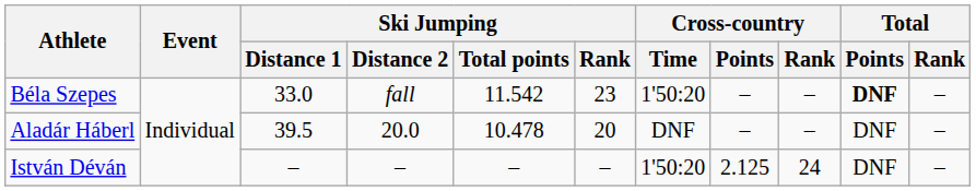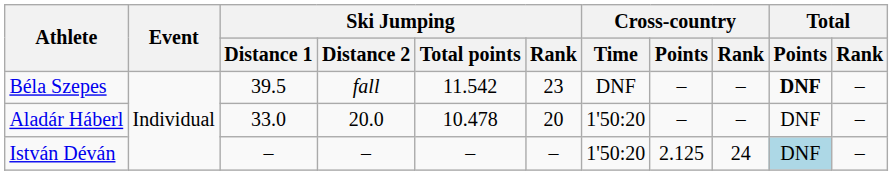 <table class="wikitable" style="font-size:90%">
 <tr>
 <th rowspan="2">Athlete</th>
 <th rowspan="2">Event</th>
 <th colspan="4">Ski Jumping</th>
 <th colspan="3">Cross-country</th>
 <th colspan="2">Total</th>
 </tr>
 <tr>
 <th>Distance 1</th>
 <th>Distance 2</th>
 <th>Total points</th>
 <th>Rank</th>
 <th>Time</th>
 <th>Points</th>
 <th>Rank</th>
 <th>Points</th>
 <th>Rank</th>
 </tr>
 <tr>
 <td><a href='#'>Béla Szepes</a></td>
 <td rowspan="3">Individual</td>
-<td align="center">33.0</td>
+<td align="center">39.5</td>
 <td align="center"><em>fall</em></td>
 <td align="center">11.542</td>
 <td align="center">23</td>
-<td align="center">1'50:20</td>
+<td align="center">DNF</td>
 <td align="center">–</td>
 <td align="center">–</td>
 <td align="center"><strong>DNF</strong></td>
 <td align="center">–</td>
 </tr>
 <tr>
 <td><a href='#'>Aladár Háberl</a></td>
-<td align="center">39.5</td>
+<td align="center">33.0</td>
 <td align="center">20.0</td>
 <td align="center">10.478</td>
 <td align="center">20</td>
-<td align="center">DNF</td>
+<td align="center">1'50:20</td>
 <td align="center">–</td>
 <td align="center">–</td>
 <td align="center">DNF</td>
 <td align="center">–</td>
 </tr>
 <tr>
 <td><a href='#'>István Déván</a></td>
 <td align="center">–</td>
 <td align="center">–</td>
 <td align="center">–</td>
 <td align="center">–</td>
 <td align="center">1'50:20</td>
 <td align="center">2.125</td>
 <td align="center">24</td>
-<td align="center">DNF</td>
+<td align="center" style="background: lightblue;">DNF</td>
 <td align="center">–</td>
 </tr>
 </table>
